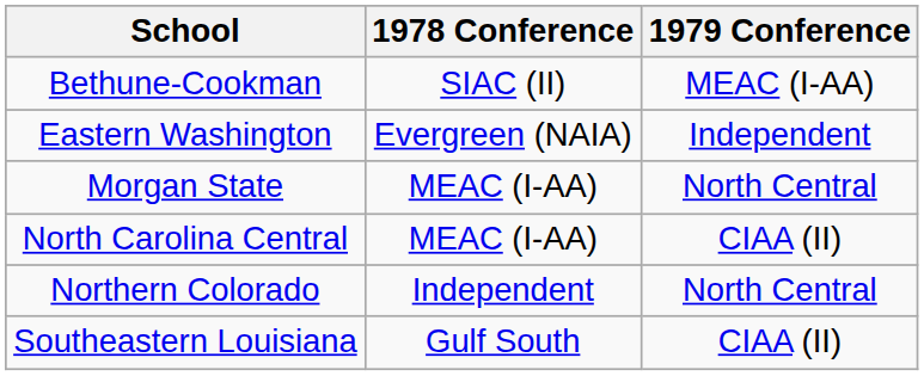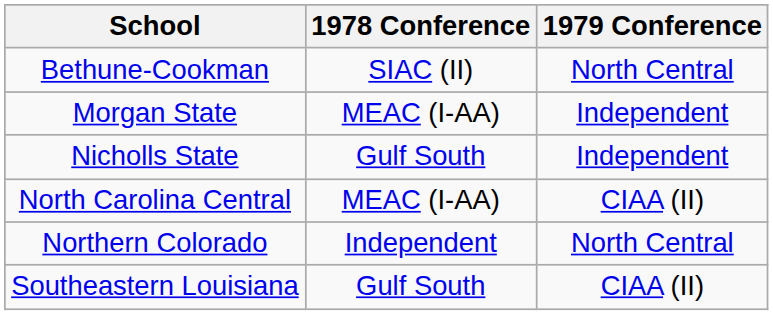 <table class="wikitable sortable">
 <tr>
 <th>School</th>
 <th>1978 Conference</th>
 <th>1979 Conference</th>
 </tr>
 <tr style="text-align:center;">
 <td><a href='#'>Bethune-Cookman</a></td>
 <td><a href='#'>SIAC</a> (II)</td>
-<td><a href='#'>MEAC</a> (I-AA)</td>
-</tr>
-<tr style="text-align:center;">
-<td><a href='#'>Eastern Washington</a></td>
-<td><a href='#'>Evergreen</a> (NAIA)</td>
-<td><a href='#'>Independent</a></td>
+<td><a href='#'>North Central</a></td>
 </tr>
 <tr style="text-align:center;">
 <td><a href='#'>Morgan State</a></td>
 <td><a href='#'>MEAC</a> (I-AA)</td>
-<td><a href='#'>North Central</a></td>
+<td><a href='#'>Independent</a></td>
+</tr>
+<tr style="text-align:center;">
+<td><a href='#'>Nicholls State</a></td>
+<td><a href='#'>Gulf South</a></td>
+<td><a href='#'>Independent</a></td>
 </tr>
 <tr style="text-align:center;">
 <td><a href='#'>North Carolina Central</a></td>
 <td><a href='#'>MEAC</a> (I-AA)</td>
 <td><a href='#'>CIAA</a> (II)</td>
 </tr>
 <tr style="text-align:center;">
 <td><a href='#'>Northern Colorado</a></td>
 <td><a href='#'>Independent</a></td>
 <td><a href='#'>North Central</a></td>
 </tr>
 <tr style="text-align:center;">
 <td><a href='#'>Southeastern Louisiana</a></td>
 <td><a href='#'>Gulf South</a></td>
 <td><a href='#'>CIAA</a> (II)</td>
 </tr>
 </table>
